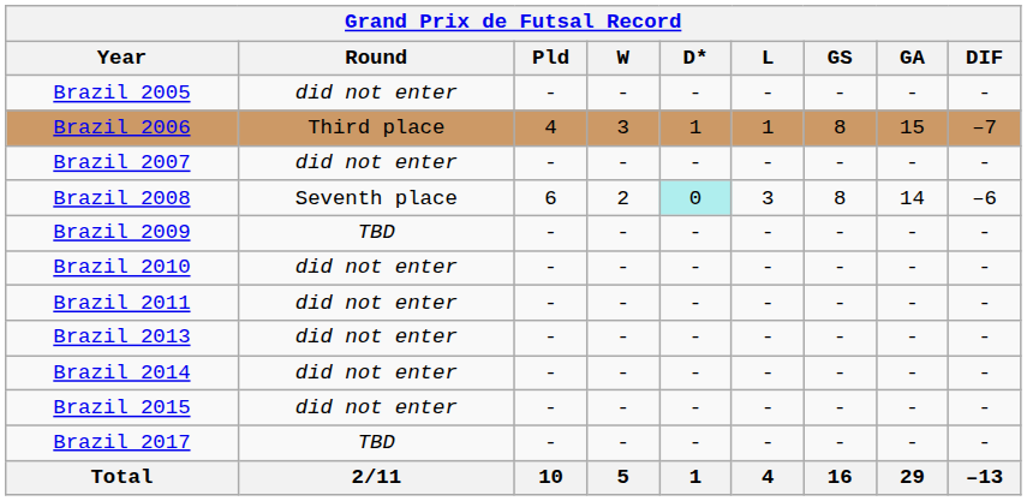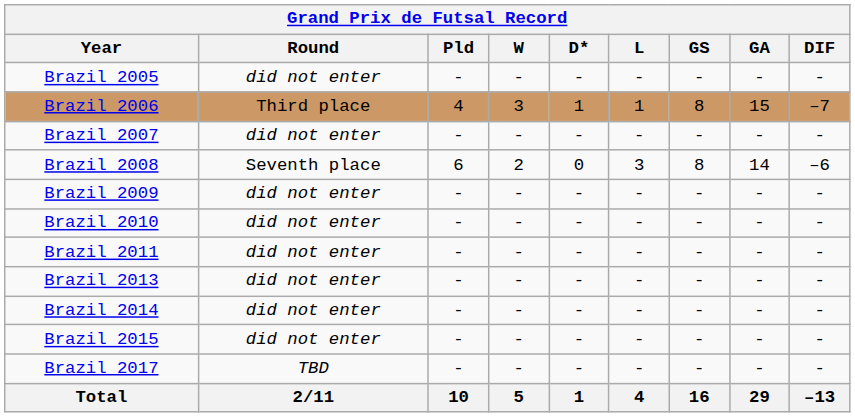 <table class="wikitable" style="text-align: center;font-size:90%;">
 <tr>
 <th colspan=9><a href='#'>Grand Prix de Futsal Record</a></th>
 </tr>
 <tr>
 <th width=125>Year</th>
 <th width=150>Round</th>
 <th width=35>Pld</th>
 <th width=35>W</th>
 <th width=35>D*</th>
 <th width=35>L</th>
 <th width=35>GS</th>
 <th width=35>GA</th>
 <th width=35>DIF</th>
 </tr>
 <tr>
 <td><a href='#'>Brazil 2005</a></td>
 <td><em>did not enter</em></td>
 <td>-</td>
 <td>-</td>
 <td>-</td>
 <td>-</td>
 <td>-</td>
 <td>-</td>
 <td>-</td>
 </tr>
 <tr style="background:#c96;">
 <td><a href='#'>Brazil 2006</a></td>
 <td>Third place</td>
 <td>4</td>
 <td>3</td>
 <td>1</td>
 <td>1</td>
 <td>8</td>
 <td>15</td>
 <td>–7</td>
 </tr>
 <tr>
 <td><a href='#'>Brazil 2007</a></td>
 <td><em>did not enter</em></td>
 <td>-</td>
 <td>-</td>
 <td>-</td>
 <td>-</td>
 <td>-</td>
 <td>-</td>
 <td>-</td>
 </tr>
 <tr>
 <td><a href='#'>Brazil 2008</a></td>
 <td>Seventh place</td>
 <td>6</td>
 <td>2</td>
-<td style="background: paleturquoise;">0</td>
+<td>0</td>
 <td>3</td>
 <td>8</td>
 <td>14</td>
 <td>–6</td>
 </tr>
 <tr>
 <td><a href='#'>Brazil 2009</a></td>
-<td><em>TBD</em></td>
+<td><em>did not enter</em></td>
 <td>-</td>
 <td>-</td>
 <td>-</td>
 <td>-</td>
 <td>-</td>
 <td>-</td>
 <td>-</td>
 </tr>
 <tr>
 <td><a href='#'>Brazil 2010</a></td>
 <td><em>did not enter</em></td>
 <td>-</td>
 <td>-</td>
 <td>-</td>
 <td>-</td>
 <td>-</td>
 <td>-</td>
 <td>-</td>
 </tr>
 <tr>
 <td><a href='#'>Brazil 2011</a></td>
 <td><em>did not enter</em></td>
 <td>-</td>
 <td>-</td>
 <td>-</td>
 <td>-</td>
 <td>-</td>
 <td>-</td>
 <td>-</td>
 </tr>
 <tr>
 <td><a href='#'>Brazil 2013</a></td>
 <td><em>did not enter</em></td>
 <td>-</td>
 <td>-</td>
 <td>-</td>
 <td>-</td>
 <td>-</td>
 <td>-</td>
 <td>-</td>
 </tr>
 <tr>
 <td><a href='#'>Brazil 2014</a></td>
 <td><em>did not enter</em></td>
 <td>-</td>
 <td>-</td>
 <td>-</td>
 <td>-</td>
 <td>-</td>
 <td>-</td>
 <td>-</td>
 </tr>
 <tr>
 <td><a href='#'>Brazil 2015</a></td>
 <td><em>did not enter</em></td>
 <td>-</td>
 <td>-</td>
 <td>-</td>
 <td>-</td>
 <td>-</td>
 <td>-</td>
 <td>-</td>
 </tr>
 <tr>
 <td><a href='#'>Brazil 2017</a></td>
 <td><em>TBD</em></td>
 <td>-</td>
 <td>-</td>
 <td>-</td>
 <td>-</td>
 <td>-</td>
 <td>-</td>
 <td>-</td>
 </tr>
 <tr>
 <th><strong>Total</strong></th>
 <th>2/11</th>
 <th>10</th>
 <th>5</th>
 <th>1</th>
 <th>4</th>
 <th>16</th>
 <th>29</th>
 <th>–13</th>
 </tr>
 </table>
